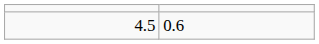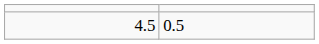 <table class="wikitable">
 <tr>
 <td align="center" width="140"></td>
 <td align="center" width="140"></td>
 </tr>
 <tr>
 <td align="right">4.5</td>
-<td>0.6</td>
+<td>0.5</td>
 </tr>
 </table>
